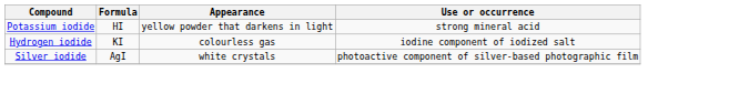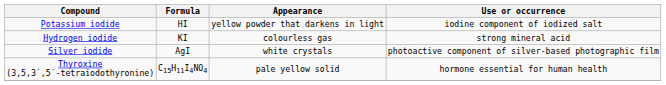 <table class="wikitable" style = "text-align:center">
 <tr>
 <th>Compound</th>
 <th>Formula</th>
 <th>Appearance</th>
 <th>Use or occurrence</th>
 </tr>
 <tr>
 <td><a href='#'>Potassium iodide</a></td>
 <td>HI</td>
 <td>yellow powder that darkens in light</td>
-<td>strong mineral acid</td>
+<td>iodine component of iodized salt</td>
 </tr>
 <tr>
 <td><a href='#'>Hydrogen iodide</a></td>
 <td>KI</td>
 <td>colourless gas</td>
-<td>iodine component of iodized salt</td>
+<td>strong mineral acid</td>
 </tr>
 <tr>
 <td><a href='#'>Silver iodide</a></td>
 <td>AgI</td>
 <td>white crystals</td>
 <td>photoactive component of silver-based photographic film</td>
 </tr>
 <tr>
+<td><a href='#'>Thyroxine</a><br>(3,5,3′,5′-tetraiodothyronine)</td>
+<td>C<sub>15</sub>H<sub>11</sub>I<sub>4</sub>NO<sub>4</sub></td>
+<td>pale yellow solid</td>
+<td>hormone essential for human health</td>
+</tr>
+<tr>
 </tr>
 </table>
